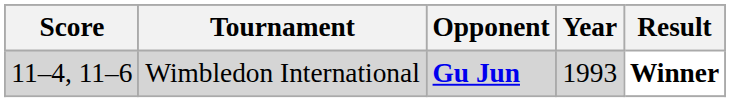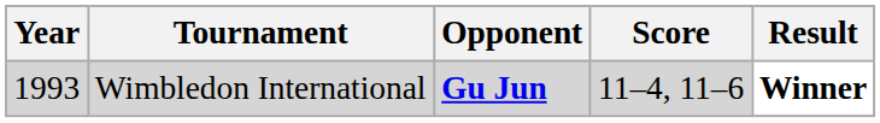 <table class="sortable wikitable" style="font-size: 90%;">
 <tr>
-<th>Score</th>
+<th>Year</th>
 <th>Tournament</th>
 <th>Opponent</th>
-<th>Year</th>
+<th>Score</th>
 <th>Result</th>
 </tr>
 <tr style="background:#D5D5D5">
-<td align="left">11–4, 11–6</td>
+<td align="center">1993</td>
 <td align="left">Wimbledon International</td>
 <td align="left"><strong> <a href='#'>Gu Jun</a></strong></td>
-<td align="center">1993</td>
+<td align="left">11–4, 11–6</td>
 <td style="text-align:left; background:white"> <strong>Winner</strong></td>
 </tr>
 </table>
